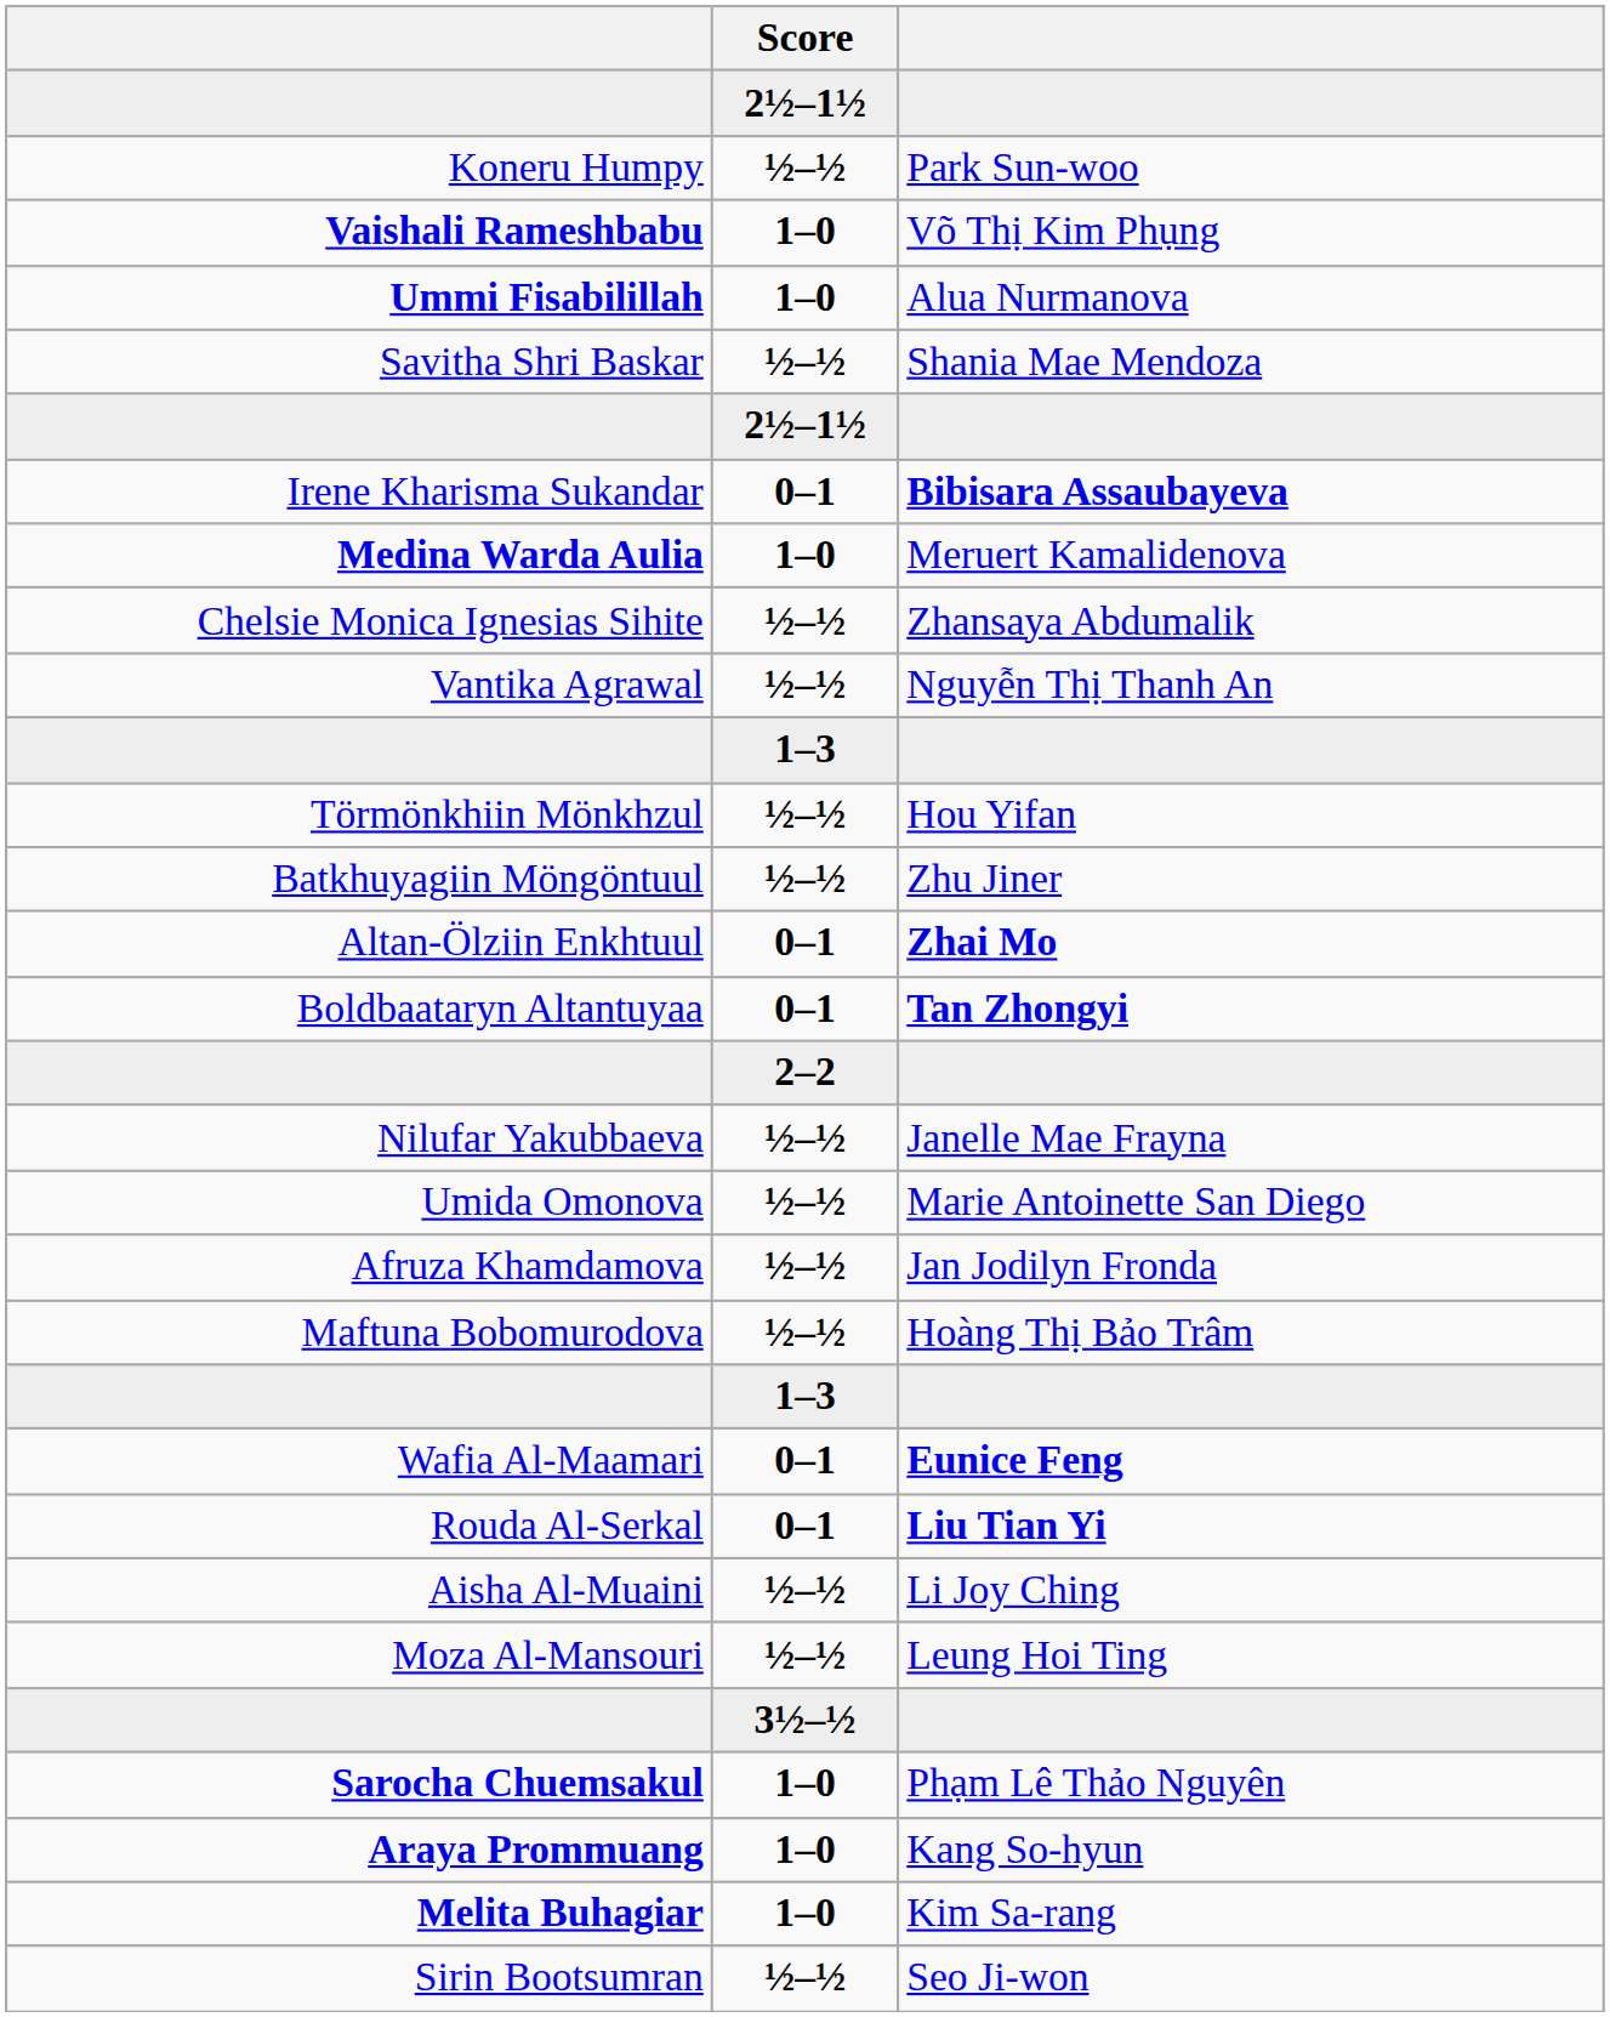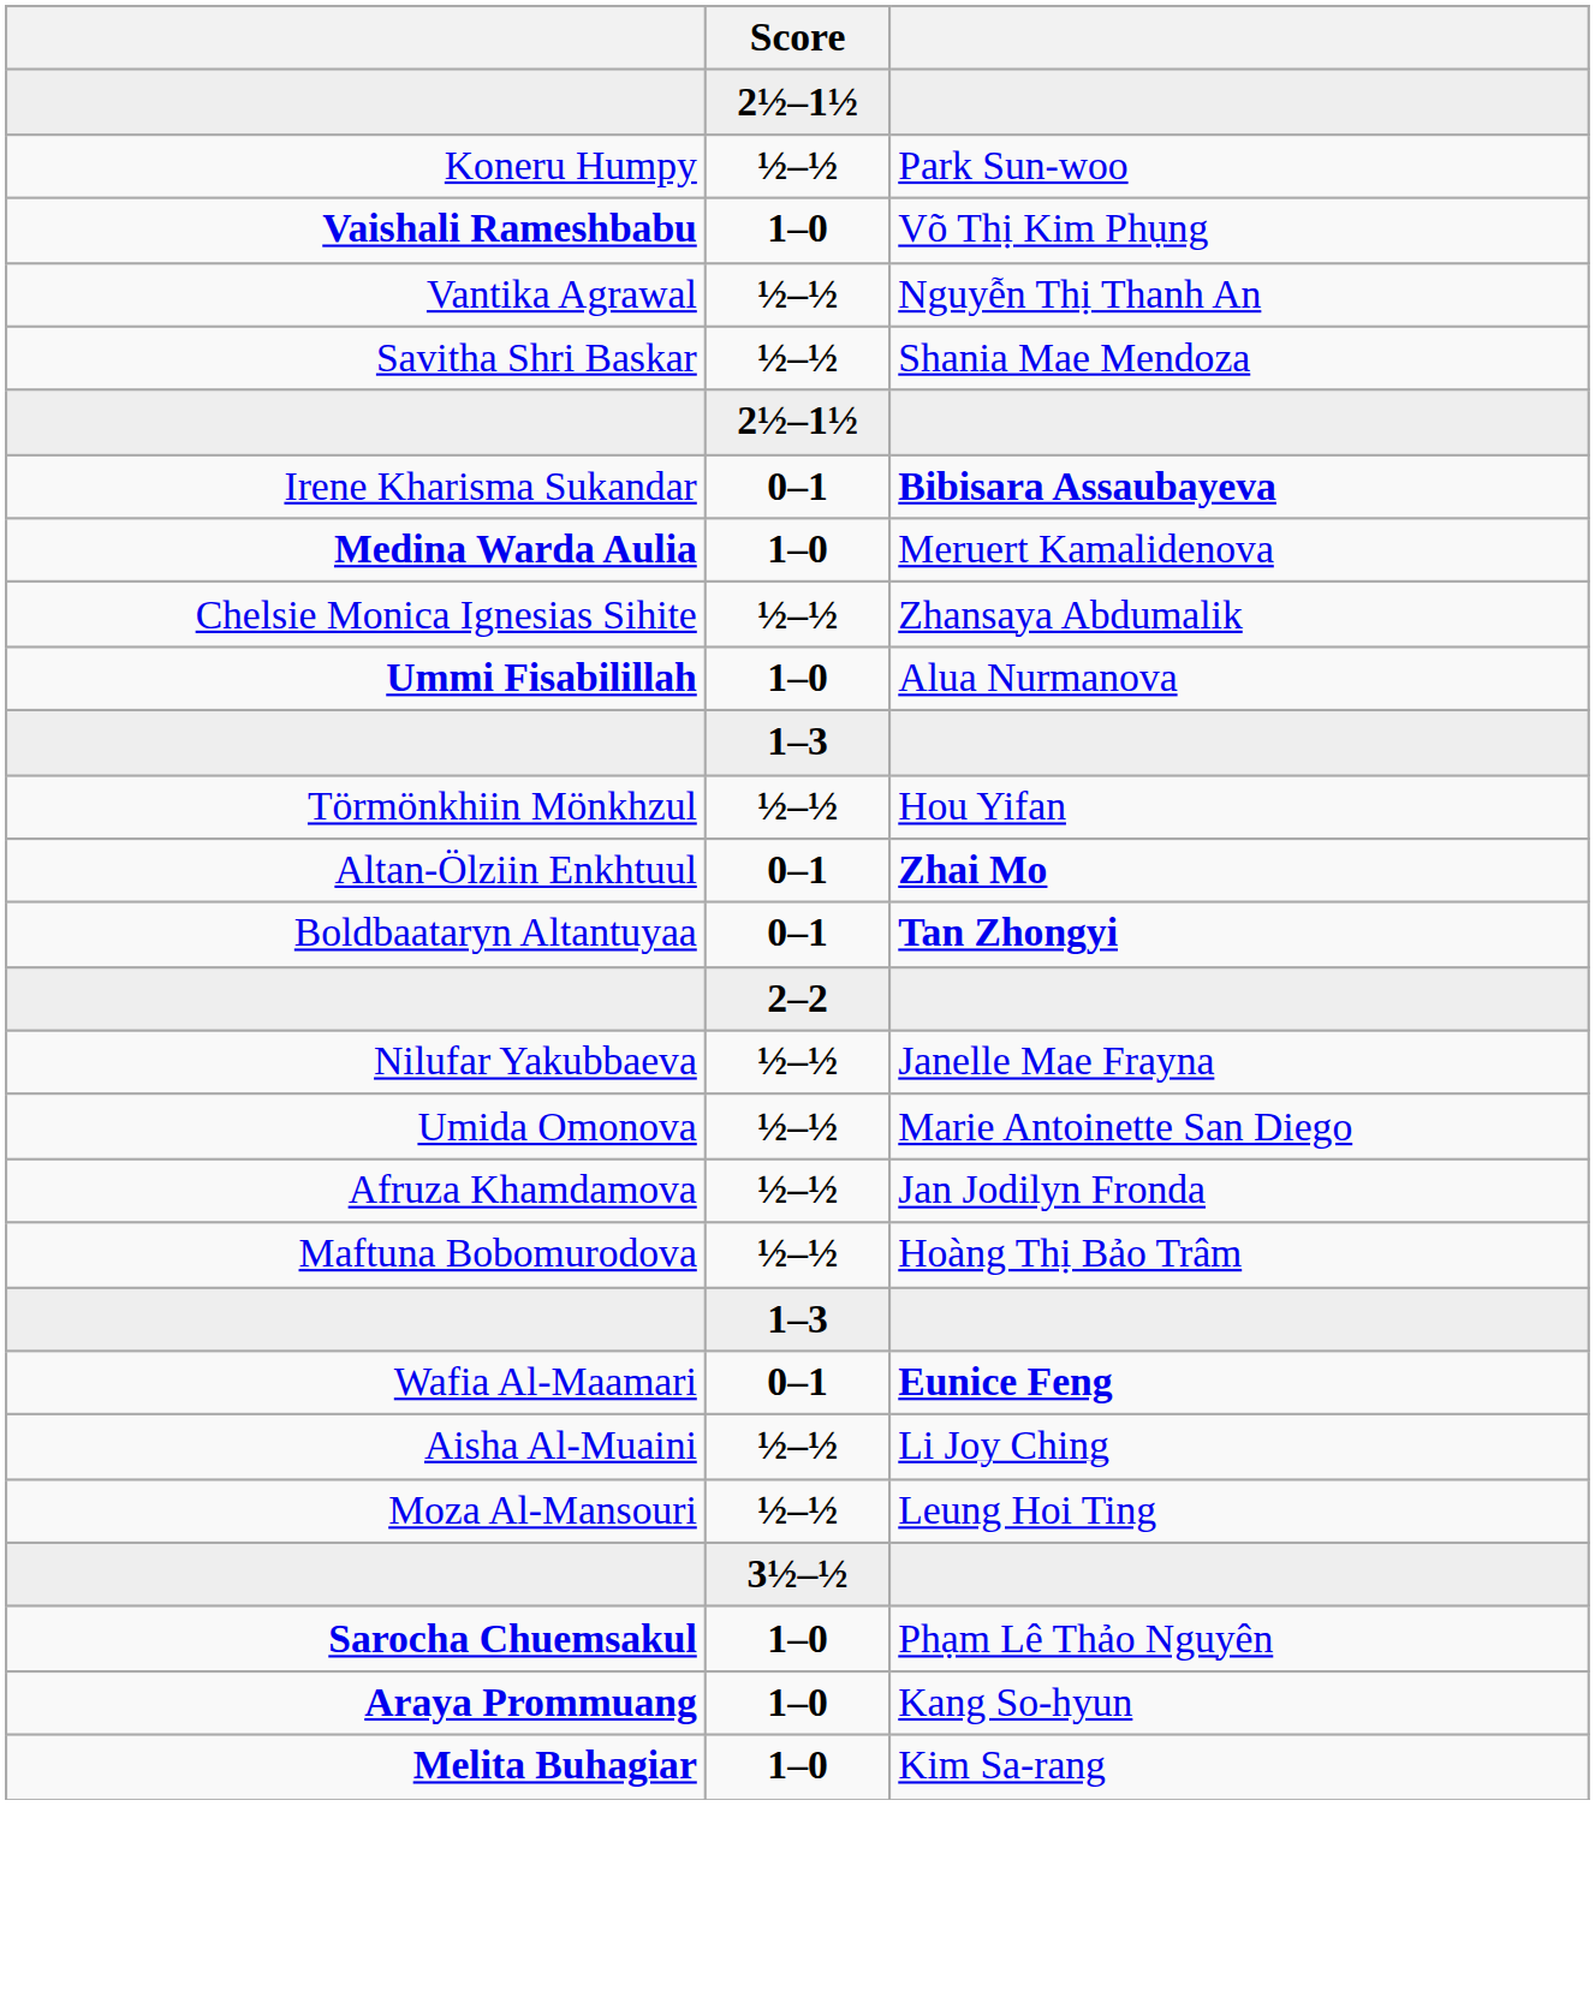 <table class="wikitable" style="text-align: center;">
 <tr>
 <th align="right" width="270"></th>
 <th width="65">Score</th>
 <th align="left" width="270"></th>
 </tr>
 <tr style="background:#eeeeee;">
 <td align=right><strong></strong></td>
 <td align=center><strong>2½–1½</strong></td>
 <td align=left></td>
 </tr>
 <tr>
 <td align=right><a href='#'>Koneru Humpy</a></td>
 <td align=center><strong>½–½</strong></td>
 <td align=left><a href='#'>Park Sun-woo</a></td>
 </tr>
 <tr>
 <td align=right><strong><a href='#'>Vaishali Rameshbabu</a></strong></td>
 <td align=center><strong>1–0</strong></td>
 <td align=left><a href='#'>Võ Thị Kim Phụng</a></td>
 </tr>
 <tr>
-<td align=right><strong><a href='#'>Ummi Fisabilillah</a></strong></td>
-<td align=center><strong>1–0</strong></td>
-<td align=left><a href='#'>Alua Nurmanova</a></td>
+<td align=right><a href='#'>Vantika Agrawal</a></td>
+<td align=center><strong>½–½</strong></td>
+<td align=left><a href='#'>Nguyễn Thị Thanh An</a></td>
 </tr>
 <tr>
 <td align=right><a href='#'>Savitha Shri Baskar</a></td>
 <td align=center><strong>½–½</strong></td>
 <td align=left><a href='#'>Shania Mae Mendoza</a></td>
 </tr>
 <tr style="background:#eeeeee;">
 <td align=right><strong></strong></td>
 <td align=center><strong>2½–1½</strong></td>
 <td align=left></td>
 </tr>
 <tr>
 <td align=right><a href='#'>Irene Kharisma Sukandar</a></td>
 <td align=center><strong>0–1</strong></td>
 <td align=left><strong><a href='#'>Bibisara Assaubayeva</a></strong></td>
 </tr>
 <tr>
 <td align=right><strong><a href='#'>Medina Warda Aulia</a></strong></td>
 <td align=center><strong>1–0</strong></td>
 <td align=left><a href='#'>Meruert Kamalidenova</a></td>
 </tr>
 <tr>
 <td align=right><a href='#'>Chelsie Monica Ignesias Sihite</a></td>
 <td align=center><strong>½–½</strong></td>
 <td align=left><a href='#'>Zhansaya Abdumalik</a></td>
 </tr>
 <tr>
-<td align=right><a href='#'>Vantika Agrawal</a></td>
-<td align=center><strong>½–½</strong></td>
-<td align=left><a href='#'>Nguyễn Thị Thanh An</a></td>
+<td align=right><strong><a href='#'>Ummi Fisabilillah</a></strong></td>
+<td align=center><strong>1–0</strong></td>
+<td align=left><a href='#'>Alua Nurmanova</a></td>
 </tr>
 <tr style="background:#eeeeee;">
 <td align=right></td>
 <td align=center><strong>1–3</strong></td>
 <td align=left><strong></strong></td>
 </tr>
 <tr>
 <td align=right><a href='#'>Törmönkhiin Mönkhzul</a></td>
 <td align=center><strong>½–½</strong></td>
 <td align=left><a href='#'>Hou Yifan</a></td>
-</tr>
-<tr>
-<td align=right><a href='#'>Batkhuyagiin Möngöntuul</a></td>
-<td align=center><strong>½–½</strong></td>
-<td align=left><a href='#'>Zhu Jiner</a></td>
 </tr>
 <tr>
 <td align=right><a href='#'>Altan-Ölziin Enkhtuul</a></td>
 <td align=center><strong>0–1</strong></td>
 <td align=left><strong><a href='#'>Zhai Mo</a></strong></td>
 </tr>
 <tr>
 <td align=right><a href='#'>Boldbaataryn Altantuyaa</a></td>
 <td align=center><strong>0–1</strong></td>
 <td align=left><strong><a href='#'>Tan Zhongyi</a></strong></td>
 </tr>
 <tr style="background:#eeeeee;">
 <td align=right></td>
 <td align=center><strong>2–2</strong></td>
 <td align=left></td>
 </tr>
 <tr>
 <td align=right><a href='#'>Nilufar Yakubbaeva</a></td>
 <td align=center><strong>½–½</strong></td>
 <td align=left><a href='#'>Janelle Mae Frayna</a></td>
 </tr>
 <tr>
 <td align=right><a href='#'>Umida Omonova</a></td>
 <td align=center><strong>½–½</strong></td>
 <td align=left><a href='#'>Marie Antoinette San Diego</a></td>
 </tr>
 <tr>
 <td align=right><a href='#'>Afruza Khamdamova</a></td>
 <td align=center><strong>½–½</strong></td>
 <td align=left><a href='#'>Jan Jodilyn Fronda</a></td>
 </tr>
 <tr>
 <td align=right><a href='#'>Maftuna Bobomurodova</a></td>
 <td align=center><strong>½–½</strong></td>
 <td align=left><a href='#'>Hoàng Thị Bảo Trâm</a></td>
 </tr>
 <tr style="background:#eeeeee;">
 <td align=right></td>
 <td align=center><strong>1–3</strong></td>
 <td align=left><strong></strong></td>
 </tr>
 <tr>
 <td align=right><a href='#'>Wafia Al-Maamari</a></td>
 <td align=center><strong>0–1</strong></td>
 <td align=left><strong><a href='#'>Eunice Feng</a></strong></td>
 </tr>
 <tr>
-<td align=right><a href='#'>Rouda Al-Serkal</a></td>
-<td align=center><strong>0–1</strong></td>
-<td align=left><strong><a href='#'>Liu Tian Yi</a></strong></td>
-</tr>
-<tr>
 <td align=right><a href='#'>Aisha Al-Muaini</a></td>
 <td align=center><strong>½–½</strong></td>
 <td align=left><a href='#'>Li Joy Ching</a></td>
 </tr>
 <tr>
 <td align=right><a href='#'>Moza Al-Mansouri</a></td>
 <td align=center><strong>½–½</strong></td>
 <td align=left><a href='#'>Leung Hoi Ting</a></td>
 </tr>
 <tr style="background:#eeeeee;">
 <td align=right><strong></strong></td>
 <td align=center><strong>3½–½</strong></td>
 <td align=left></td>
 </tr>
 <tr>
 <td align=right><strong><a href='#'>Sarocha Chuemsakul</a></strong></td>
 <td align=center><strong>1–0</strong></td>
 <td align=left><a href='#'>Phạm Lê Thảo Nguyên</a></td>
 </tr>
 <tr>
 <td align=right><strong><a href='#'>Araya Prommuang</a></strong></td>
 <td align=center><strong>1–0</strong></td>
 <td align=left><a href='#'>Kang So-hyun</a></td>
 </tr>
 <tr>
 <td align=right><strong><a href='#'>Melita Buhagiar</a></strong></td>
 <td align=center><strong>1–0</strong></td>
 <td align=left><a href='#'>Kim Sa-rang</a></td>
 </tr>
-<tr>
-<td align=right><a href='#'>Sirin Bootsumran</a></td>
-<td align=center><strong>½–½</strong></td>
-<td align=left><a href='#'>Seo Ji-won</a></td>
-</tr>
 </table>
